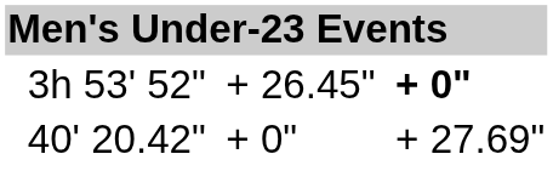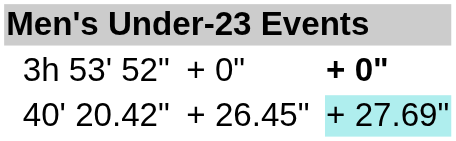 <table>
 <tr style="background:#ccc;">
 <td colspan=7><strong>Men's Under-23 Events</strong></td>
 </tr>
 <tr>
 <td><br></td>
 <td></td>
 <td>3h 53' 52"</td>
 <td></td>
-<td>+ 26.45"</td>
+<td>+ 0"</td>
 <td></td>
 <td><strong>+ 0"</strong></td>
 </tr>
 <tr>
 <td><br></td>
 <td></td>
 <td>40' 20.42"</td>
 <td></td>
-<td>+ 0"</td>
+<td>+ 26.45"</td>
 <td></td>
-<td>+ 27.69"</td>
+<td style="background: paleturquoise;">+ 27.69"</td>
 </tr>
 </table>
